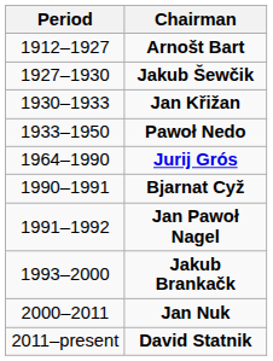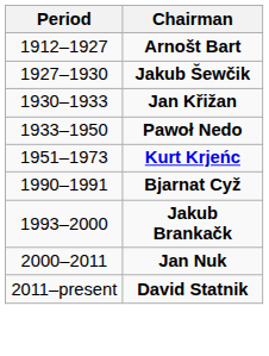 <table class="wikitable sortable" style="text-align:center;">
 <tr>
 <th width="100px">Period</th>
 <th width="120px">Chairman</th>
 </tr>
 <tr>
 <td>1912–1927</td>
 <td><strong>Arnošt Bart</strong></td>
 </tr>
 <tr>
 <td>1927–1930</td>
 <td><strong>Jakub Šewčik</strong></td>
 </tr>
 <tr>
 <td>1930–1933</td>
 <td><strong>Jan Křižan</strong></td>
 </tr>
 <tr>
 <td>1933–1950</td>
 <td><strong>Pawoł Nedo</strong></td>
 </tr>
 <tr>
-<td>1964–1990</td>
-<td><strong><a href='#'>Jurij Grós</a></strong></td>
+<td>1951–1973</td>
+<td><strong><a href='#'>Kurt Krjeńc</a></strong></td>
 </tr>
 <tr>
 <td>1990–1991</td>
 <td><strong>Bjarnat Cyž</strong></td>
-</tr>
-<tr>
-<td>1991–1992</td>
-<td><strong>Jan Pawoł Nagel</strong></td>
 </tr>
 <tr>
 <td>1993–2000</td>
 <td><strong>Jakub Brankačk</strong></td>
 </tr>
 <tr>
 <td>2000–2011</td>
 <td><strong>Jan Nuk</strong></td>
 </tr>
 <tr>
 <td>2011–present</td>
 <td><strong>David Statnik</strong></td>
 </tr>
 </table>
